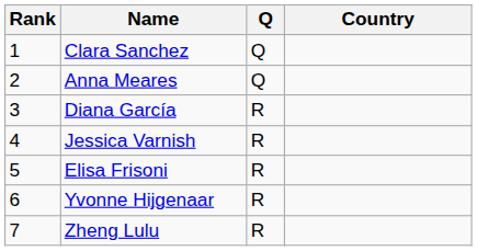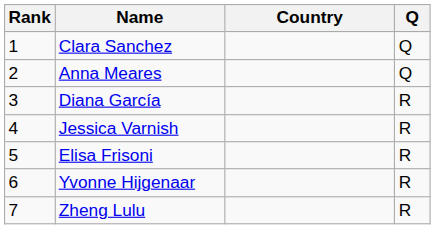 <table class="wikitable">
 <tr>
 <th width=20>Rank</th>
 <th width=150>Name</th>
+<th width=150>Country</th>
 <th width=25>Q</th>
-<th width=150>Country</th>
 </tr>
 <tr>
 <td>1</td>
 <td><a href='#'>Clara Sanchez</a></td>
+<td></td>
 <td>Q</td>
-<td></td>
 </tr>
 <tr>
 <td>2</td>
 <td><a href='#'>Anna Meares</a></td>
+<td></td>
 <td>Q</td>
-<td></td>
 </tr>
 <tr>
 <td>3</td>
 <td><a href='#'>Diana García</a></td>
+<td></td>
 <td>R</td>
-<td></td>
 </tr>
 <tr>
 <td>4</td>
 <td><a href='#'>Jessica Varnish</a></td>
+<td></td>
 <td>R</td>
-<td></td>
 </tr>
 <tr>
 <td>5</td>
 <td><a href='#'>Elisa Frisoni</a></td>
+<td></td>
 <td>R</td>
-<td></td>
 </tr>
 <tr>
 <td>6</td>
 <td><a href='#'>Yvonne Hijgenaar</a></td>
+<td></td>
 <td>R</td>
-<td></td>
 </tr>
 <tr>
 <td>7</td>
 <td><a href='#'>Zheng Lulu</a></td>
+<td></td>
 <td>R</td>
-<td></td>
 </tr>
 </table>
